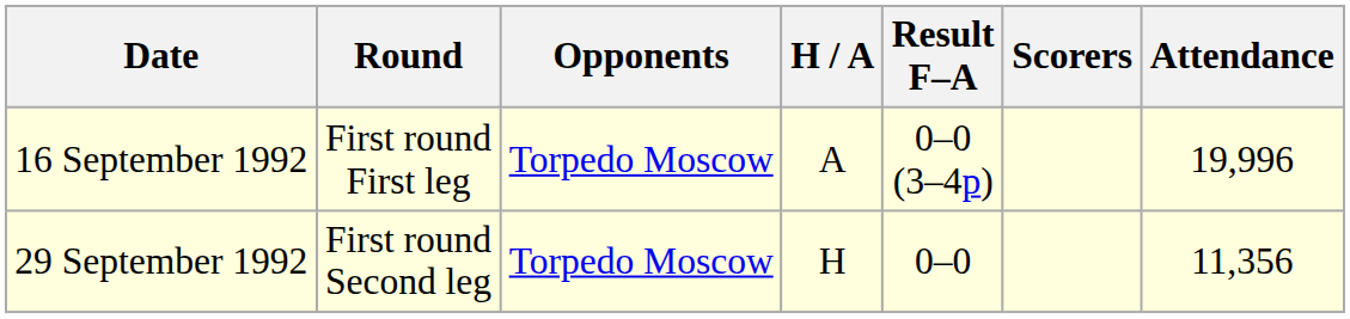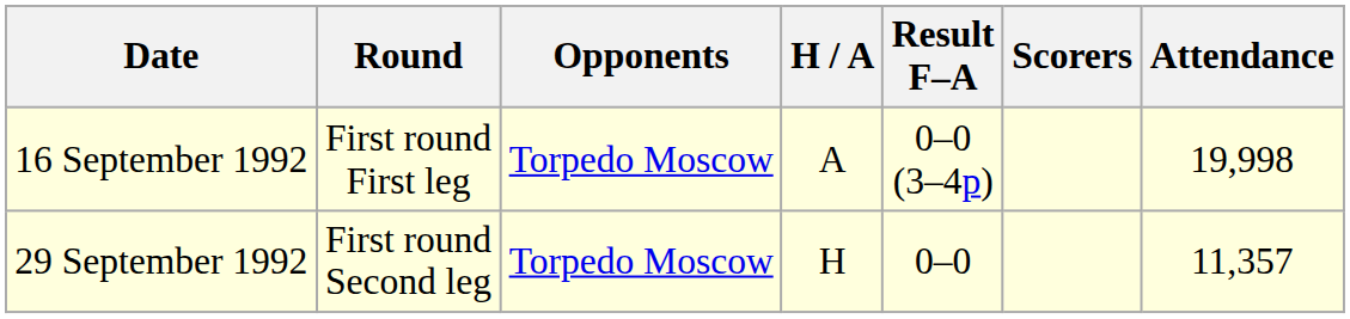 <table class="wikitable" style="text-align:center">
 <tr>
 <th>Date</th>
 <th>Round</th>
 <th>Opponents</th>
 <th>H / A</th>
 <th>Result<br>F–A</th>
 <th>Scorers</th>
 <th>Attendance</th>
 </tr>
 <tr bgcolor="#ffffdd">
 <td>16 September 1992</td>
 <td>First round<br>First leg</td>
 <td><a href='#'>Torpedo Moscow</a></td>
 <td>A</td>
 <td>0–0<br>(3–4<a href='#'>p</a>)</td>
 <td></td>
-<td>19,996</td>
+<td>19,998</td>
 </tr>
 <tr bgcolor="#ffffdd">
 <td>29 September 1992</td>
 <td>First round<br>Second leg</td>
 <td><a href='#'>Torpedo Moscow</a></td>
 <td>H</td>
 <td>0–0</td>
 <td></td>
-<td>11,356</td>
+<td>11,357</td>
 </tr>
 </table>
